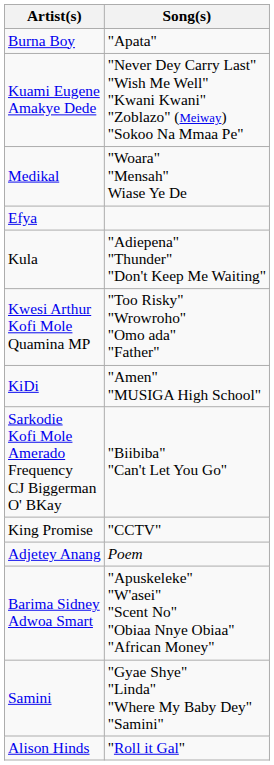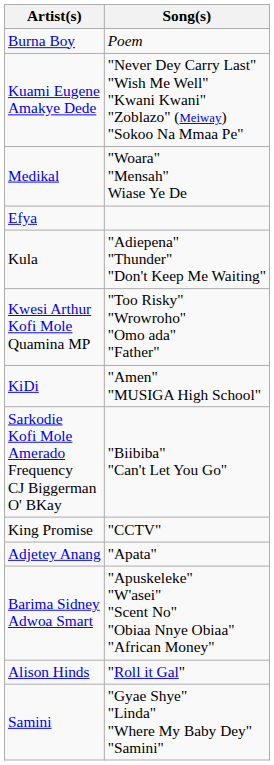 <table class="wikitable">
 <tr>
 <th>Artist(s)</th>
 <th>Song(s)</th>
 </tr>
 <tr>
 <td><a href='#'>Burna Boy</a></td>
-<td>"Apata"</td>
+<td><em>Poem</em></td>
 </tr>
 <tr>
 <td><a href='#'>Kuami Eugene</a><br><a href='#'>Amakye Dede</a></td>
 <td>"Never Dey Carry Last"<br>"Wish Me Well" <br>"Kwani Kwani"<br>"Zoblazo" (<small><a href='#'>Meiway</a></small>)<br>"Sokoo Na Mmaa Pe"</td>
 </tr>
 <tr>
 <td><a href='#'>Medikal</a></td>
 <td>"Woara"<br>"Mensah"<br>Wiase Ye De</td>
 </tr>
 <tr>
 <td><a href='#'>Efya</a></td>
 <td></td>
 </tr>
 <tr>
 <td>Kula</td>
 <td>"Adiepena"<br>"Thunder"<br>"Don't Keep Me Waiting"</td>
 </tr>
 <tr>
 <td><a href='#'>Kwesi Arthur</a><br><a href='#'>Kofi Mole</a><br>Quamina MP</td>
 <td>"Too Risky"<br>"Wrowroho"<br>"Omo ada"<br>"Father"</td>
 </tr>
 <tr>
 <td><a href='#'>KiDi</a></td>
 <td>"Amen"<br>"MUSIGA High School"</td>
 </tr>
 <tr>
 <td><a href='#'>Sarkodie</a><br><a href='#'>Kofi Mole</a><br><a href='#'>Amerado</a><br>Frequency<br>CJ Biggerman<br>O' BKay</td>
 <td>"Biibiba"<br>"Can't Let You Go"</td>
 </tr>
 <tr>
 <td>King Promise</td>
 <td>"CCTV"</td>
 </tr>
 <tr>
 <td><a href='#'>Adjetey Anang</a></td>
-<td><em>Poem</em></td>
+<td>"Apata"</td>
 </tr>
 <tr>
 <td><a href='#'>Barima Sidney</a><br><a href='#'>Adwoa Smart</a></td>
 <td>"Apuskeleke"<br>"W'asei"<br>"Scent No"<br>"Obiaa Nnye Obiaa"<br>"African Money"</td>
 </tr>
 <tr>
+<td><a href='#'>Alison Hinds</a></td>
+<td>"<a href='#'>Roll it Gal</a>"</td>
+</tr>
+<tr>
 <td><a href='#'>Samini</a></td>
 <td>"Gyae Shye"<br>"Linda"<br>"Where My Baby Dey"<br>"Samini"</td>
 </tr>
-<tr>
-<td><a href='#'>Alison Hinds</a></td>
-<td>"<a href='#'>Roll it Gal</a>"</td>
-</tr>
 </table>
